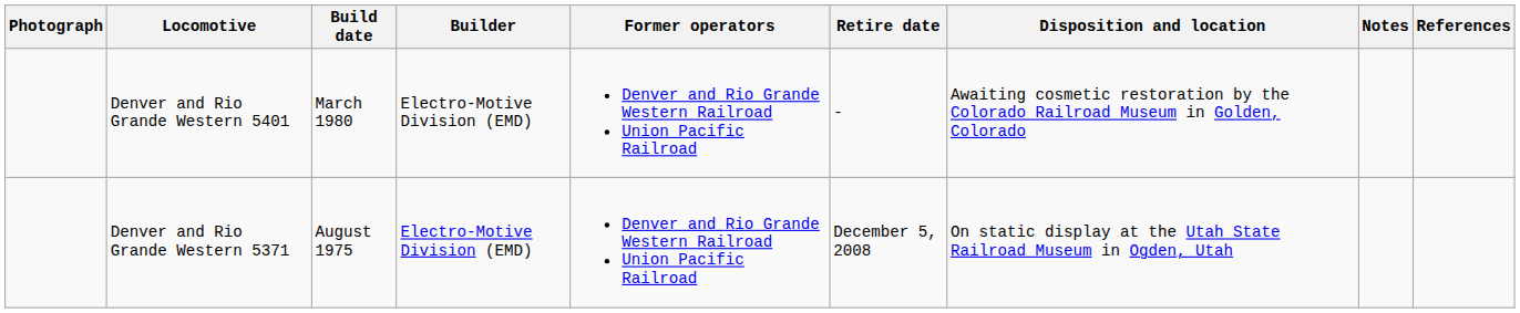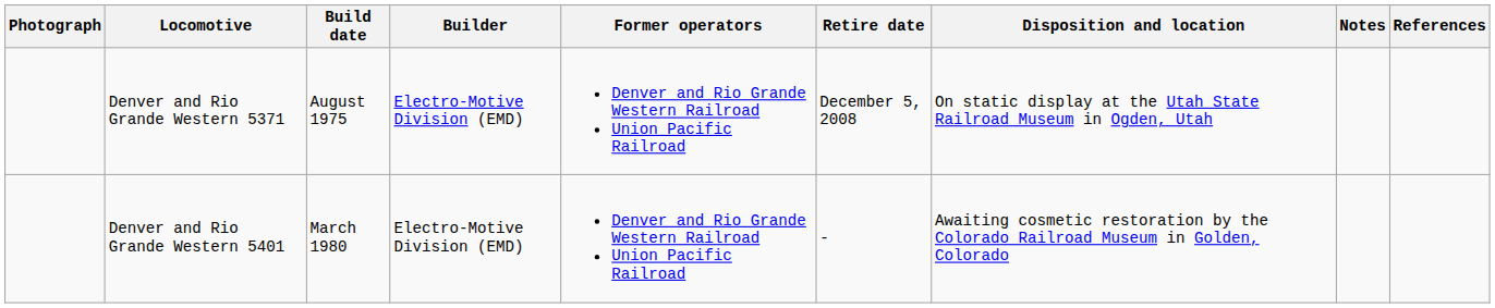 <table class="wikitable">
 <tr>
 <th>Photograph</th>
 <th>Locomotive</th>
 <th>Build date</th>
 <th>Builder</th>
 <th>Former operators</th>
 <th>Retire date</th>
 <th>Disposition and location</th>
 <th>Notes</th>
 <th>References</th>
 </tr>
 <tr>
 <td></td>
+<td>Denver and Rio Grande Western 5371</td>
+<td>August 1975</td>
+<td><a href='#'>Electro-Motive Division</a> (EMD)</td>
+<td><br><ul><li><a href='#'>Denver and Rio Grande Western Railroad</a></li><li><a href='#'>Union Pacific Railroad</a></li></ul></td>
+<td>December 5, 2008</td>
+<td>On static display at the <a href='#'>Utah State Railroad Museum</a> in <a href='#'>Ogden, Utah</a></td>
+<td></td>
+<td></td>
+</tr>
+<tr>
+<td></td>
 <td>Denver and Rio Grande Western 5401</td>
 <td>March 1980</td>
 <td>Electro-Motive Division (EMD)</td>
 <td><br><ul><li><a href='#'>Denver and Rio Grande Western Railroad</a></li><li><a href='#'>Union Pacific Railroad</a></li></ul></td>
 <td>-</td>
 <td>Awaiting cosmetic restoration by the <a href='#'>Colorado Railroad Museum</a> in <a href='#'>Golden, Colorado</a></td>
 <td></td>
 <td></td>
 </tr>
-<tr>
-<td></td>
-<td>Denver and Rio Grande Western 5371</td>
-<td>August 1975</td>
-<td><a href='#'>Electro-Motive Division</a> (EMD)</td>
-<td><br><ul><li><a href='#'>Denver and Rio Grande Western Railroad</a></li><li><a href='#'>Union Pacific Railroad</a></li></ul></td>
-<td>December 5, 2008</td>
-<td>On static display at the <a href='#'>Utah State Railroad Museum</a> in <a href='#'>Ogden, Utah</a></td>
-<td></td>
-<td></td>
-</tr>
 </table>
